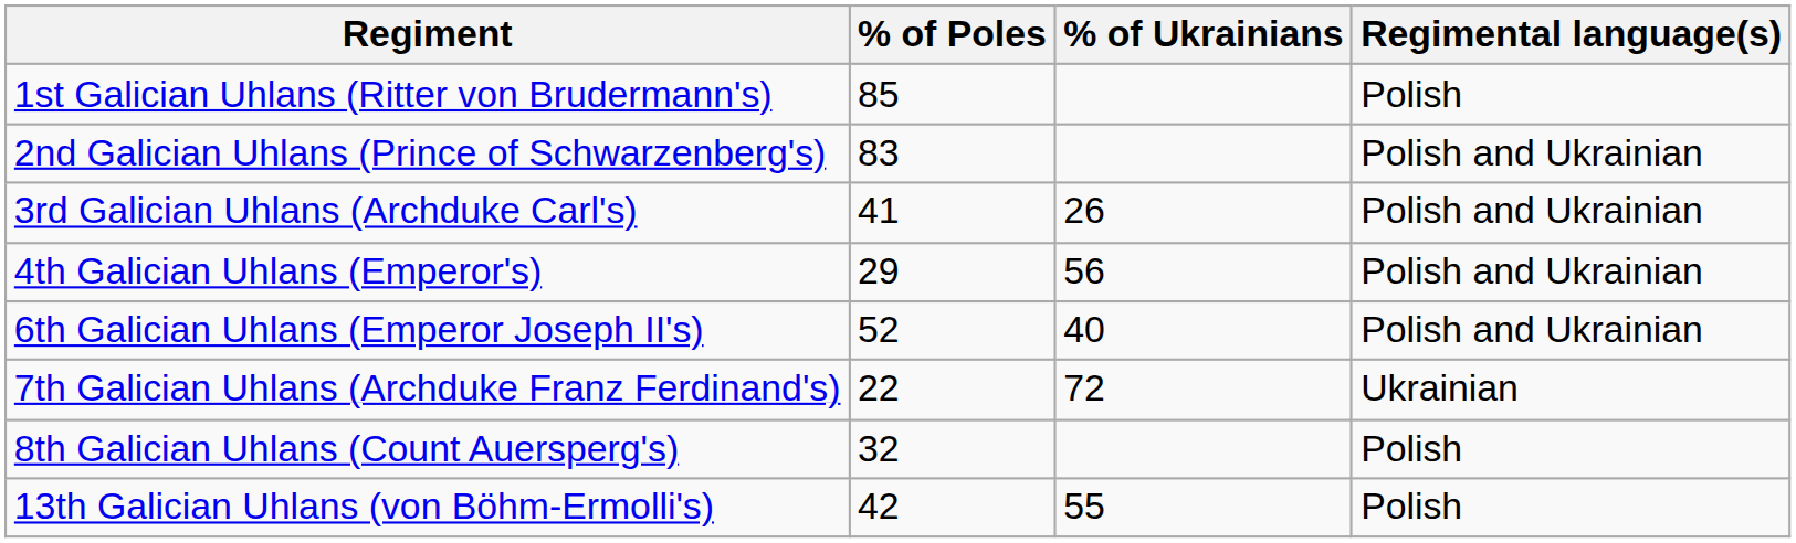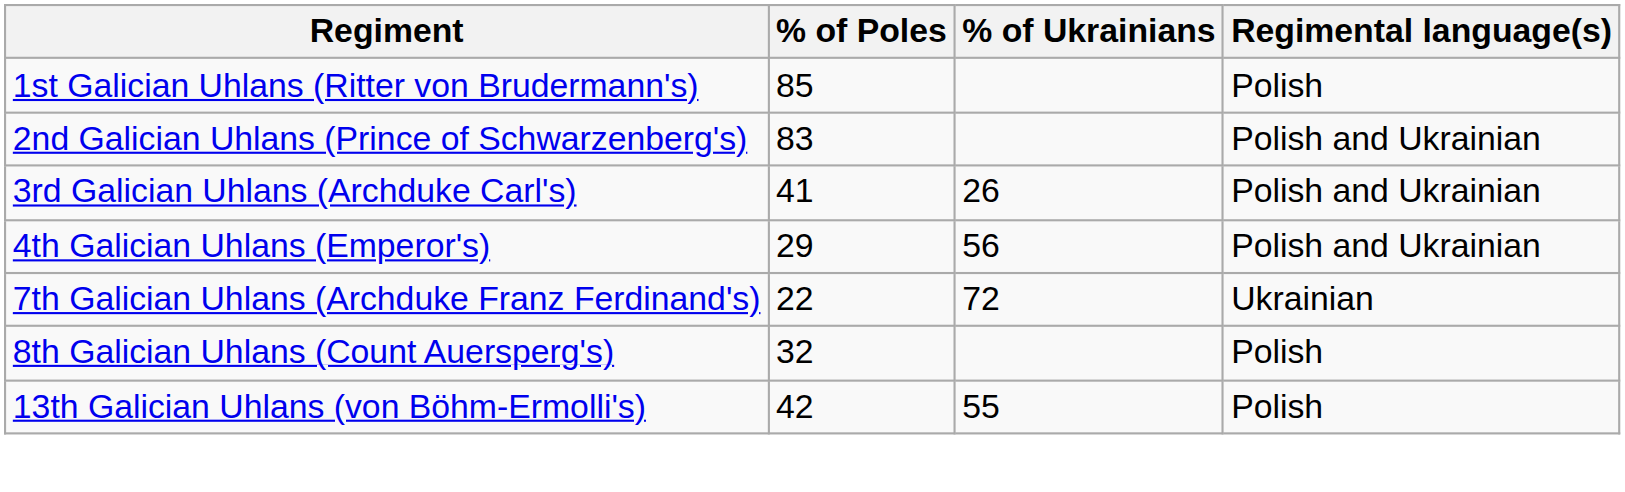 <table class="wikitable sortable">
 <tr>
 <th>Regiment</th>
 <th>% of Poles</th>
 <th>% of Ukrainians</th>
 <th>Regimental language(s)</th>
 </tr>
 <tr>
 <td><a href='#'>1st Galician Uhlans (Ritter von Brudermann's)</a></td>
 <td>85</td>
 <td></td>
 <td>Polish</td>
 </tr>
 <tr>
 <td><a href='#'>2nd Galician Uhlans (Prince of Schwarzenberg's)</a></td>
 <td>83</td>
 <td></td>
 <td>Polish and Ukrainian</td>
 </tr>
 <tr>
 <td><a href='#'>3rd Galician Uhlans (Archduke Carl's)</a></td>
 <td>41</td>
 <td>26</td>
 <td>Polish and Ukrainian</td>
 </tr>
 <tr>
 <td><a href='#'>4th Galician Uhlans (Emperor's)</a></td>
 <td>29</td>
 <td>56</td>
 <td>Polish and Ukrainian</td>
 </tr>
 <tr>
-<td><a href='#'>6th Galician Uhlans (Emperor Joseph II's)</a></td>
-<td>52</td>
-<td>40</td>
-<td>Polish and Ukrainian</td>
-</tr>
-<tr>
 <td><a href='#'>7th Galician Uhlans (Archduke Franz Ferdinand's)</a></td>
 <td>22</td>
 <td>72</td>
 <td>Ukrainian</td>
 </tr>
 <tr>
 <td><a href='#'>8th Galician Uhlans (Count Auersperg's)</a></td>
 <td>32</td>
 <td></td>
 <td>Polish</td>
 </tr>
 <tr>
 <td><a href='#'>13th Galician Uhlans (von Böhm-Ermolli's)</a></td>
 <td>42</td>
 <td>55</td>
 <td>Polish</td>
 </tr>
 </table>
